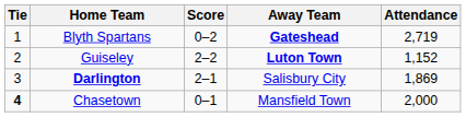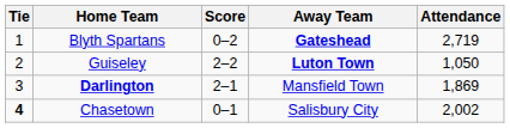 <table class="wikitable" style="text-align:center;">
 <tr>
 <th width=20>Tie</th>
 <th width=175>Home Team</th>
 <th width=20>Score</th>
 <th width=175>Away Team</th>
 <th width=20>Attendance</th>
 </tr>
 <tr>
 <td>1</td>
 <td><a href='#'>Blyth Spartans</a></td>
 <td>0–2</td>
 <td><strong><a href='#'>Gateshead</a></strong></td>
 <td>2,719</td>
 </tr>
 <tr>
 <td>2</td>
 <td><a href='#'>Guiseley</a></td>
 <td>2–2</td>
 <td><strong><a href='#'>Luton Town</a></strong></td>
-<td>1,152</td>
+<td>1,050</td>
 </tr>
 <tr>
 <td>3</td>
 <td><strong><a href='#'>Darlington</a></strong></td>
 <td>2–1</td>
-<td><a href='#'>Salisbury City</a></td>
+<td><a href='#'>Mansfield Town</a></td>
 <td>1,869</td>
 </tr>
 <tr>
 <td><strong>4</strong></td>
 <td><a href='#'>Chasetown</a></td>
 <td>0–1</td>
-<td><a href='#'>Mansfield Town</a></td>
-<td>2,000</td>
+<td><a href='#'>Salisbury City</a></td>
+<td>2,002</td>
 </tr>
 </table>
